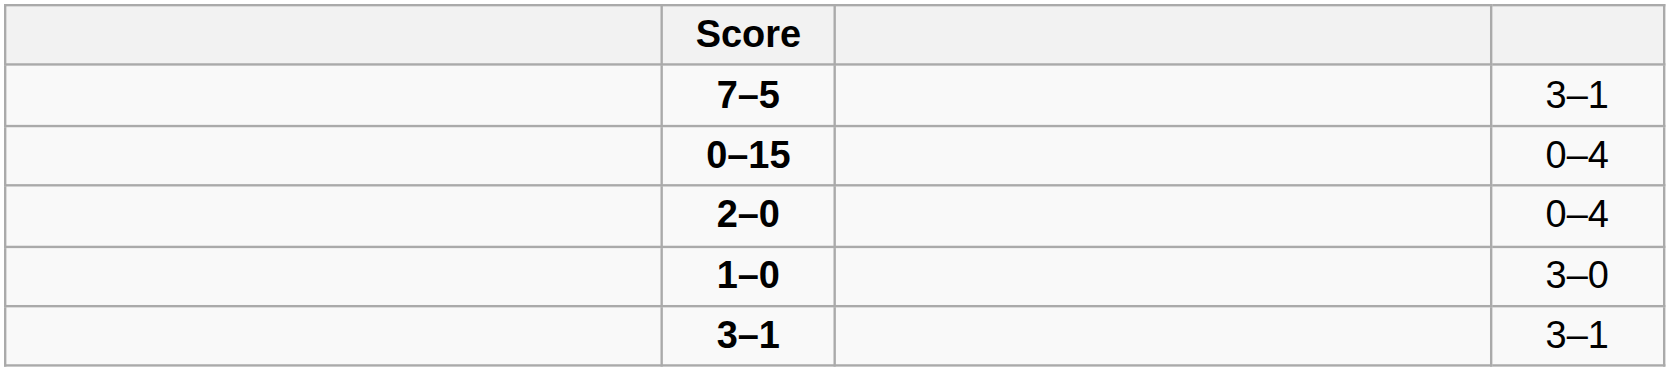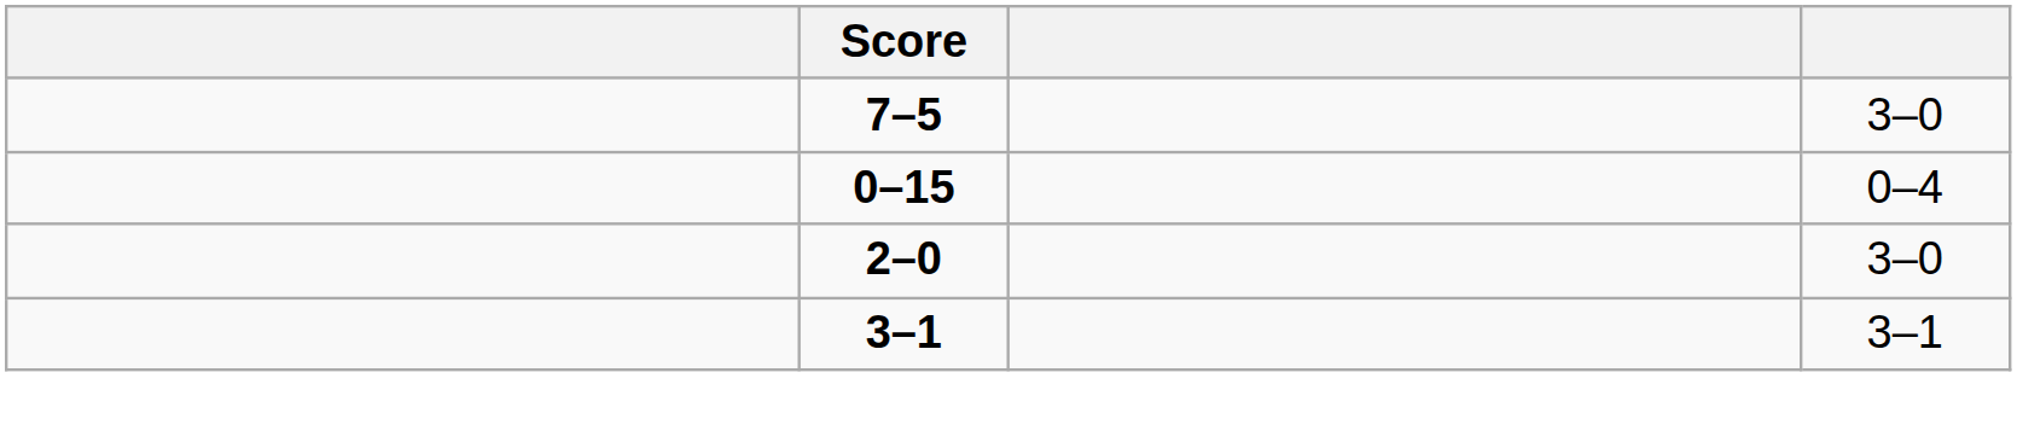 <table class="wikitable" style="text-align: center; ">
 <tr>
 <th align="right" width="270"></th>
 <th width="65">Score</th>
 <th align="left" width="270"></th>
 <th width="65"></th>
 </tr>
 <tr>
 <td align="left"><strong></strong></td>
 <td><strong>7–5</strong></td>
 <td align="left"></td>
-<td>3–1 <strong></strong></td>
+<td>3–0 <strong></strong></td>
 </tr>
 <tr>
 <td align="left"></td>
 <td><strong>0–15</strong></td>
 <td align="left"><strong></strong></td>
 <td>0–4 <strong></strong></td>
 </tr>
 <tr>
 <td align="left"><strong></strong></td>
 <td><strong>2–0</strong></td>
 <td align="left"></td>
-<td>0–4 <strong></strong></td>
-</tr>
-<tr>
-<td align="left"><strong></strong></td>
-<td><strong>1–0</strong></td>
-<td align="left"></td>
 <td>3–0 <strong></strong></td>
 </tr>
 <tr>
 <td align="left"><strong></strong></td>
 <td><strong>3–1</strong></td>
 <td align="left"></td>
 <td>3–1 <strong></strong></td>
 </tr>
 </table>
